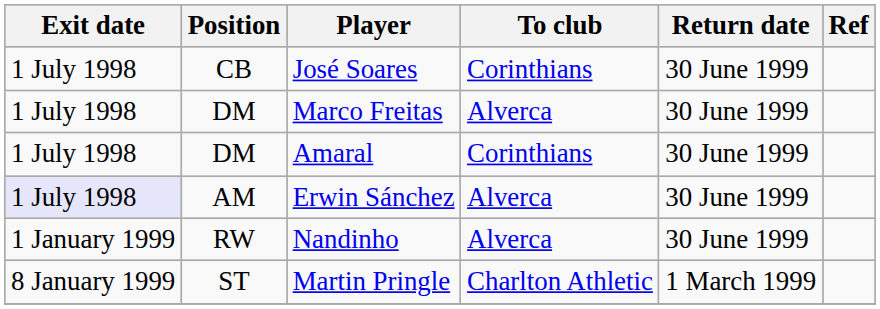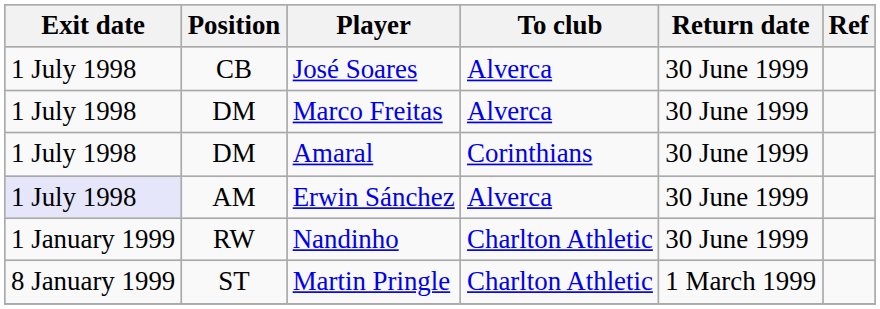 <table class="wikitable sortable">
 <tr>
 <th><strong>Exit date</strong></th>
 <th><strong>Position</strong></th>
 <th><strong>Player</strong></th>
 <th><strong>To club</strong></th>
 <th><strong>Return date</strong></th>
 <th><strong>Ref</strong></th>
 </tr>
 <tr>
 <td>1 July 1998</td>
 <td style="text-align:center;">CB</td>
 <td style="text-align:left;"><a href='#'>José Soares</a></td>
-<td style="text-align:left;"><a href='#'>Corinthians</a></td>
+<td style="text-align:left;"><a href='#'>Alverca</a></td>
 <td>30 June 1999</td>
 <td></td>
 </tr>
 <tr>
 <td>1 July 1998</td>
 <td style="text-align:center;">DM</td>
 <td style="text-align:left;"><a href='#'>Marco Freitas</a></td>
 <td style="text-align:left;"><a href='#'>Alverca</a></td>
 <td>30 June 1999</td>
 <td></td>
 </tr>
 <tr>
 <td>1 July 1998</td>
 <td style="text-align:center;">DM</td>
 <td style="text-align:left;"><a href='#'>Amaral</a></td>
 <td style="text-align:left;"><a href='#'>Corinthians</a></td>
 <td>30 June 1999</td>
 <td></td>
 </tr>
 <tr>
 <td style="background: lavender;">1 July 1998</td>
 <td style="text-align:center;">AM</td>
 <td style="text-align:left;"><a href='#'>Erwin Sánchez</a></td>
 <td style="text-align:left;"><a href='#'>Alverca</a></td>
 <td>30 June 1999</td>
 <td></td>
 </tr>
 <tr>
 <td>1 January 1999</td>
 <td style="text-align:center;">RW</td>
 <td style="text-align:left;"><a href='#'>Nandinho</a></td>
-<td style="text-align:left;"><a href='#'>Alverca</a></td>
+<td style="text-align:left;"><a href='#'>Charlton Athletic</a></td>
 <td>30 June 1999</td>
 <td></td>
 </tr>
 <tr>
 <td>8 January 1999</td>
 <td style="text-align:center;">ST</td>
 <td style="text-align:left;"><a href='#'>Martin Pringle</a></td>
 <td style="text-align:left;"><a href='#'>Charlton Athletic</a></td>
 <td>1 March 1999</td>
 <td></td>
 </tr>
 <tr>
 </tr>
 </table>
